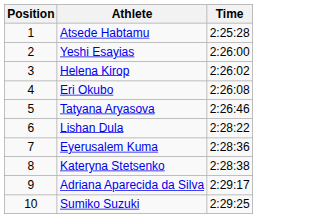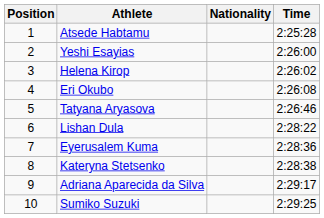 <table class="wikitable sortable">
 <tr>
 <th>Position</th>
 <th>Athlete</th>
+<th>Nationality</th>
 <th>Time</th>
 </tr>
 <tr>
 <td style="text-align:center">1</td>
 <td><a href='#'>Atsede Habtamu</a></td>
+<td></td>
 <td>2:25:28</td>
 </tr>
 <tr>
 <td style="text-align:center">2</td>
 <td><a href='#'>Yeshi Esayias</a></td>
+<td></td>
 <td>2:26:00</td>
 </tr>
 <tr>
 <td style="text-align:center">3</td>
 <td><a href='#'>Helena Kirop</a></td>
+<td></td>
 <td>2:26:02</td>
 </tr>
 <tr>
 <td style="text-align:center">4</td>
 <td><a href='#'>Eri Okubo</a></td>
+<td></td>
 <td>2:26:08</td>
 </tr>
 <tr>
 <td style="text-align:center">5</td>
 <td><a href='#'>Tatyana Aryasova</a></td>
+<td></td>
 <td>2:26:46</td>
 </tr>
 <tr>
 <td style="text-align:center">6</td>
 <td><a href='#'>Lishan Dula</a></td>
+<td></td>
 <td>2:28:22</td>
 </tr>
 <tr>
 <td style="text-align:center">7</td>
 <td><a href='#'>Eyerusalem Kuma</a></td>
+<td></td>
 <td>2:28:36</td>
 </tr>
 <tr>
 <td style="text-align:center">8</td>
 <td><a href='#'>Kateryna Stetsenko</a></td>
+<td></td>
 <td>2:28:38</td>
 </tr>
 <tr>
 <td style="text-align:center">9</td>
 <td><a href='#'>Adriana Aparecida da Silva</a></td>
+<td></td>
 <td>2:29:17</td>
 </tr>
 <tr>
 <td style="text-align:center">10</td>
 <td><a href='#'>Sumiko Suzuki</a></td>
+<td></td>
 <td>2:29:25</td>
 </tr>
 </table>
